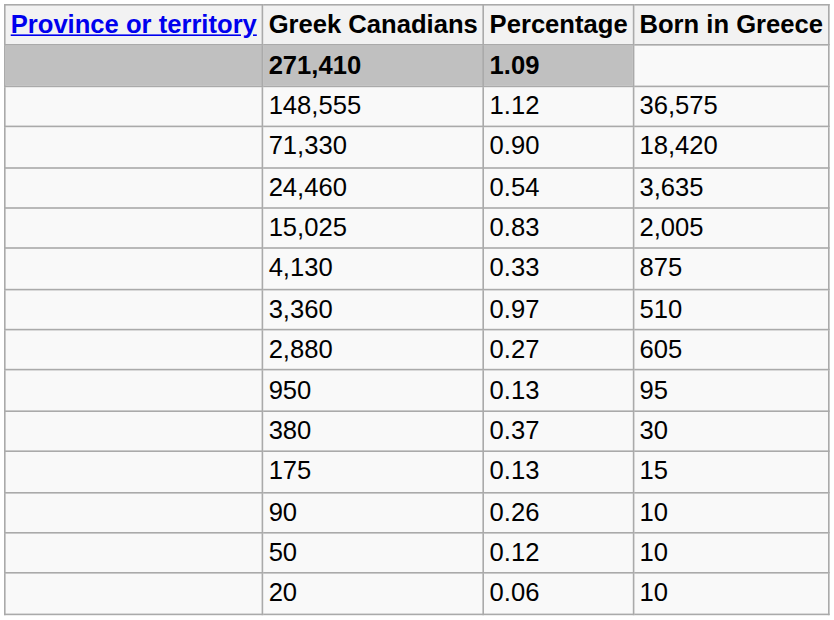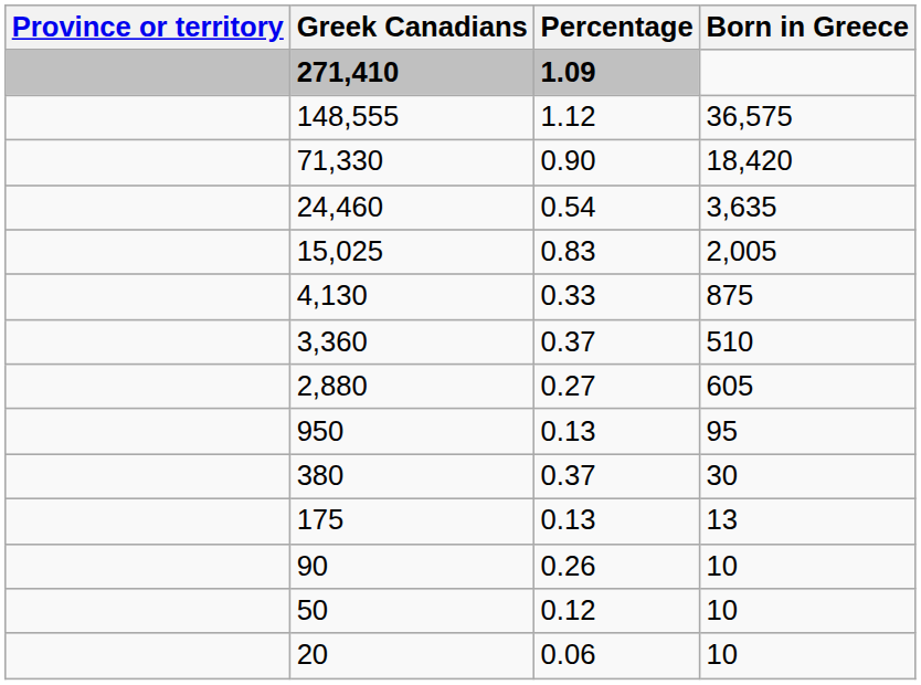 <table class="wikitable sortable">
 <tr>
 <th><a href='#'>Province or territory</a></th>
 <th>Greek Canadians</th>
 <th>Percentage</th>
 <th>Born in Greece</th>
 </tr>
 <tr>
 <td style="background:silver"><strong></strong></td>
 <td style="background:silver"><strong>271,410</strong></td>
 <td style="background:silver"><strong>1.09</strong></td>
 </tr>
 <tr>
 <td></td>
 <td>148,555</td>
 <td>1.12</td>
 <td>36,575</td>
 </tr>
 <tr>
 <td></td>
 <td>71,330</td>
 <td>0.90</td>
 <td>18,420</td>
 </tr>
 <tr>
 <td></td>
 <td>24,460</td>
 <td>0.54</td>
 <td>3,635</td>
 </tr>
 <tr>
 <td></td>
 <td>15,025</td>
 <td>0.83</td>
 <td>2,005</td>
 </tr>
 <tr>
 <td></td>
 <td>4,130</td>
 <td>0.33</td>
 <td>875</td>
 </tr>
 <tr>
 <td></td>
 <td>3,360</td>
-<td>0.97</td>
+<td>0.37</td>
 <td>510</td>
 </tr>
 <tr>
 <td></td>
 <td>2,880</td>
 <td>0.27</td>
 <td>605</td>
 </tr>
 <tr>
 <td></td>
 <td>950</td>
 <td>0.13</td>
 <td>95</td>
 </tr>
 <tr>
 <td></td>
 <td>380</td>
 <td>0.37</td>
 <td>30</td>
 </tr>
 <tr>
 <td></td>
 <td>175</td>
 <td>0.13</td>
-<td>15</td>
+<td>13</td>
 </tr>
 <tr>
 <td></td>
 <td>90</td>
 <td>0.26</td>
 <td>10</td>
 </tr>
 <tr>
 <td></td>
 <td>50</td>
 <td>0.12</td>
 <td>10</td>
 </tr>
 <tr>
 <td></td>
 <td>20</td>
 <td>0.06</td>
 <td>10</td>
 </tr>
 </table>
